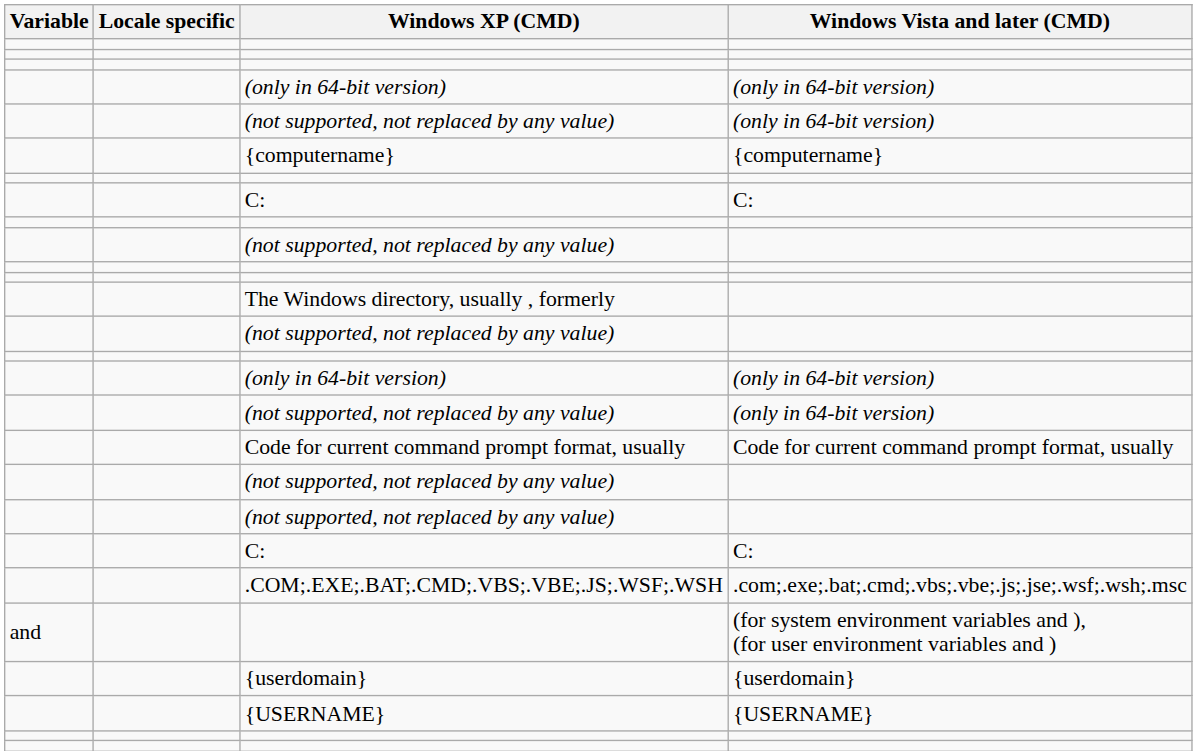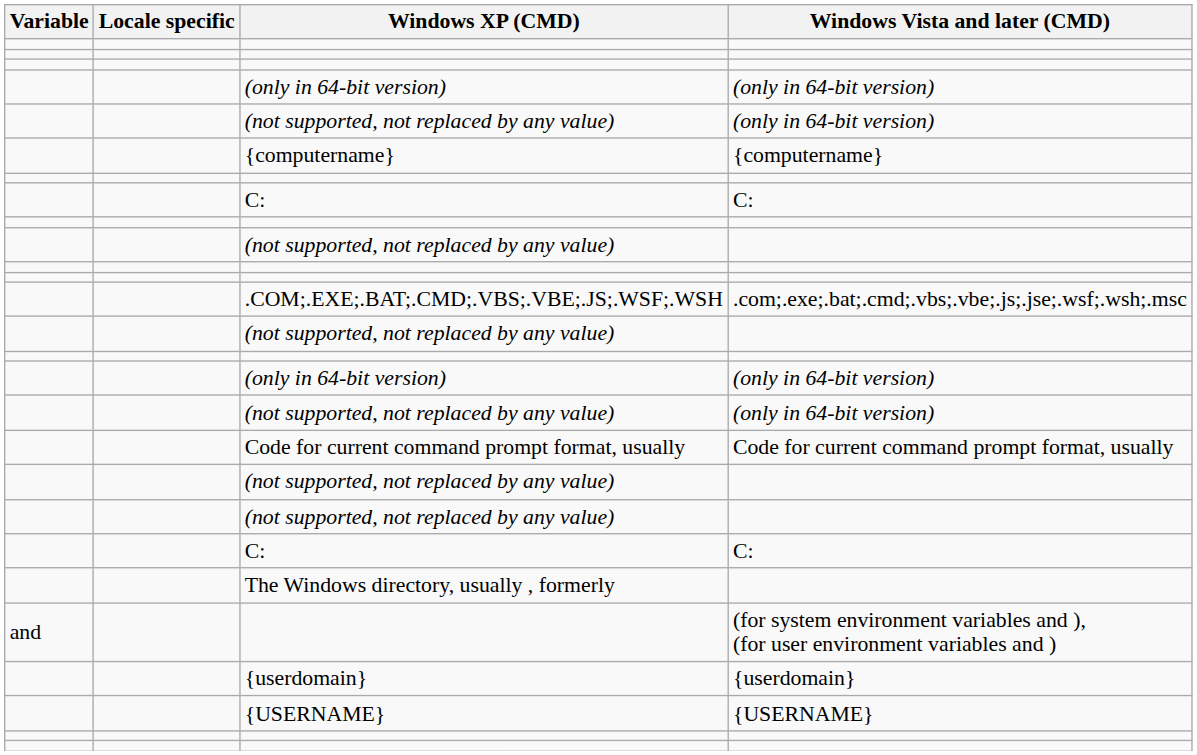 <table class="wikitable">
 <tr>
 <th>Variable</th>
 <th>Locale specific</th>
 <th>Windows XP (CMD)</th>
 <th>Windows Vista and later (CMD)</th>
 </tr>
 <tr>
 <td></td>
 <td></td>
 <td></td>
 <td></td>
 </tr>
 <tr>
 <td></td>
 <td></td>
 <td></td>
 <td></td>
 </tr>
 <tr>
 <td></td>
 <td></td>
 <td></td>
 <td></td>
 </tr>
 <tr>
 <td></td>
 <td></td>
 <td> <em>(only in 64-bit version)</em></td>
 <td> <em>(only in 64-bit version)</em></td>
 </tr>
 <tr>
 <td></td>
 <td></td>
 <td> <em>(not supported, not replaced by any value)</em></td>
 <td> <em>(only in 64-bit version)</em></td>
 </tr>
 <tr>
 <td></td>
 <td></td>
 <td>{computername}</td>
 <td>{computername}</td>
 </tr>
 <tr>
 <td></td>
 <td></td>
 <td></td>
 <td></td>
 </tr>
 <tr>
 <td></td>
 <td></td>
 <td>C:</td>
 <td>C:</td>
 </tr>
 <tr>
 <td></td>
 <td></td>
 <td></td>
 <td></td>
 </tr>
 <tr>
 <td></td>
 <td></td>
 <td> <em>(not supported, not replaced by any value)</em></td>
 <td></td>
 </tr>
 <tr>
 <td></td>
 <td></td>
 <td></td>
 <td></td>
 </tr>
 <tr>
 <td></td>
 <td></td>
 <td></td>
 <td></td>
 </tr>
 <tr>
 <td></td>
 <td></td>
-<td>The Windows directory, usually , formerly </td>
-<td></td>
+<td>.COM;.EXE;.BAT;.CMD;.VBS;.VBE;.JS;.WSF;.WSH</td>
+<td>.com;.exe;.bat;.cmd;.vbs;.vbe;.js;.jse;.wsf;.wsh;.msc</td>
 </tr>
 <tr>
 <td></td>
 <td></td>
 <td> <em>(not supported, not replaced by any value)</em></td>
 <td></td>
 </tr>
 <tr>
 <td></td>
 <td></td>
 <td></td>
 <td></td>
 </tr>
 <tr>
 <td></td>
 <td></td>
 <td> <em>(only in 64-bit version)</em></td>
 <td> <em>(only in 64-bit version)</em></td>
 </tr>
 <tr>
 <td></td>
 <td></td>
 <td> <em>(not supported, not replaced by any value)</em></td>
 <td> <em>(only in 64-bit version)</em></td>
 </tr>
 <tr>
 <td></td>
 <td></td>
 <td>Code for current command prompt format, usually </td>
 <td>Code for current command prompt format, usually </td>
 </tr>
 <tr>
 <td></td>
 <td></td>
 <td> <em>(not supported, not replaced by any value)</em></td>
 <td></td>
 </tr>
 <tr>
 <td></td>
 <td></td>
 <td> <em>(not supported, not replaced by any value)</em></td>
 <td></td>
 </tr>
 <tr>
 <td></td>
 <td></td>
 <td>C:</td>
 <td>C:</td>
 </tr>
 <tr>
 <td></td>
 <td></td>
-<td>.COM;.EXE;.BAT;.CMD;.VBS;.VBE;.JS;.WSF;.WSH</td>
-<td>.com;.exe;.bat;.cmd;.vbs;.vbe;.js;.jse;.wsf;.wsh;.msc</td>
+<td>The Windows directory, usually , formerly </td>
+<td></td>
 </tr>
 <tr>
 <td> and </td>
 <td></td>
 <td></td>
 <td> (for system environment variables  and ),<br> (for user environment variables  and )</td>
 </tr>
 <tr>
 <td></td>
 <td></td>
 <td>{userdomain}</td>
 <td>{userdomain}</td>
 </tr>
 <tr>
 <td></td>
 <td></td>
 <td>{USERNAME}</td>
 <td>{USERNAME}</td>
 </tr>
 <tr>
 <td></td>
 <td></td>
 <td></td>
 <td></td>
 </tr>
 <tr>
 <td></td>
 <td></td>
 <td></td>
 <td></td>
 </tr>
 </table>
